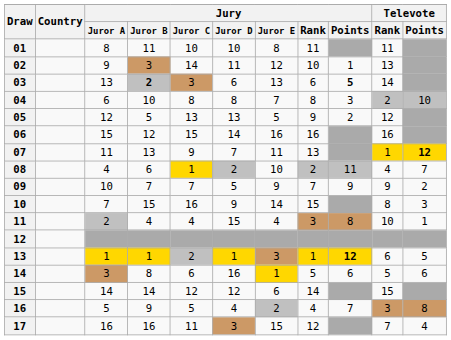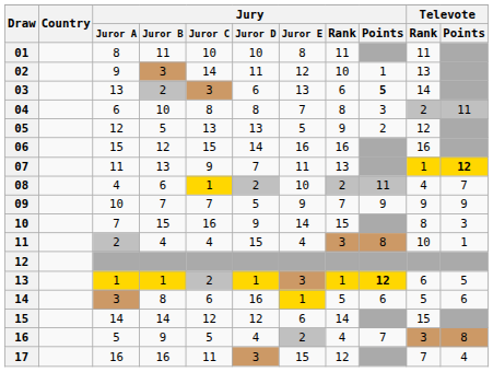 <table class="sortable wikitable collapsible plainrowheaders" style="text-align:center;">
 <tr>
 </tr>
 <tr>
 <th scope="col" rowspan="2">Draw</th>
 <th scope="col" rowspan="2">Country</th>
 <th scope="col" colspan="7">Jury</th>
 <th scope="col" colspan="2">Televote</th>
 </tr>
 <tr>
 <th scope="col"><small>Juror A</small></th>
 <th scope="col"><small>Juror B</small></th>
 <th scope="col"><small>Juror C</small></th>
 <th scope="col"><small>Juror D</small></th>
 <th scope="col"><small>Juror E</small></th>
 <th scope="col">Rank</th>
 <th scope="col">Points</th>
 <th scope="col">Rank</th>
 <th scope="col">Points</th>
 </tr>
 <tr>
 <th scope="row" style="text-align:center;">01</th>
 <td style="text-align:left;"></td>
 <td>8</td>
 <td>11</td>
 <td>10</td>
 <td>10</td>
 <td>8</td>
 <td>11</td>
 <td style="background:#AAAAAA;"></td>
 <td>11</td>
 <td style="background:#AAAAAA;"></td>
 </tr>
 <tr>
 <th scope="row" style="text-align:center;">02</th>
 <td style="text-align:left;"></td>
 <td>9</td>
 <td style="background:#CC9966;">3</td>
 <td>14</td>
 <td>11</td>
 <td>12</td>
 <td>10</td>
 <td>1</td>
 <td>13</td>
 <td style="background:#AAAAAA;"></td>
 </tr>
 <tr>
 <th scope="row" style="text-align:center;">03</th>
 <td style="text-align:left;"></td>
 <td>13</td>
-<td style="background:silver;"><strong>2</strong></td>
+<td style="background:silver;">2</td>
 <td style="background:#CC9966;">3</td>
 <td>6</td>
 <td>13</td>
 <td>6</td>
 <td><strong>5</strong></td>
 <td>14</td>
 <td style="background:#AAAAAA;"></td>
 </tr>
 <tr>
 <th scope="row" style="text-align:center;">04</th>
 <td style="text-align:left;"></td>
 <td>6</td>
 <td>10</td>
 <td>8</td>
 <td>8</td>
 <td>7</td>
 <td>8</td>
 <td>3</td>
 <td style="background:silver;">2</td>
-<td style="background:silver;">10</td>
+<td style="background:silver;">11</td>
 </tr>
 <tr>
 <th scope="row" style="text-align:center;">05</th>
 <td style="text-align:left;"></td>
 <td>12</td>
 <td>5</td>
 <td>13</td>
 <td>13</td>
 <td>5</td>
 <td>9</td>
 <td>2</td>
 <td>12</td>
 <td style="background:#AAAAAA;"></td>
 </tr>
 <tr>
 <th scope="row" style="text-align:center;">06</th>
 <td style="text-align:left;"></td>
 <td>15</td>
 <td>12</td>
 <td>15</td>
 <td>14</td>
 <td>16</td>
 <td>16</td>
 <td style="background:#AAAAAA;"></td>
 <td>16</td>
 <td style="background:#AAAAAA;"></td>
 </tr>
 <tr>
 <th scope="row" style="text-align:center;">07</th>
 <td style="text-align:left;"></td>
 <td>11</td>
 <td>13</td>
 <td>9</td>
 <td>7</td>
 <td>11</td>
 <td>13</td>
 <td style="background:#AAAAAA;"></td>
 <td style="background:gold;">1</td>
 <td style="background:gold;"><strong>12</strong></td>
 </tr>
 <tr>
 <th scope="row" style="text-align:center;">08</th>
 <td style="text-align:left;"></td>
 <td>4</td>
 <td>6</td>
 <td style="background:gold;">1</td>
 <td style="background:silver;">2</td>
 <td>10</td>
 <td style="background:silver;">2</td>
 <td style="background:silver;">11</td>
 <td>4</td>
 <td>7</td>
 </tr>
 <tr>
 <th scope="row" style="text-align:center;">09</th>
 <td style="text-align:left;"></td>
 <td>10</td>
 <td>7</td>
 <td>7</td>
 <td>5</td>
 <td>9</td>
 <td>7</td>
 <td>9</td>
 <td>9</td>
-<td>2</td>
+<td>9</td>
 </tr>
 <tr>
 <th scope="row" style="text-align:center;">10</th>
 <td style="text-align:left;"></td>
 <td>7</td>
 <td>15</td>
 <td>16</td>
 <td>9</td>
 <td>14</td>
 <td>15</td>
 <td style="background:#AAAAAA;"></td>
 <td>8</td>
 <td>3</td>
 </tr>
 <tr>
 <th scope="row" style="text-align:center;">11</th>
 <td style="text-align:left;"></td>
 <td style="background:silver;">2</td>
 <td>4</td>
 <td>4</td>
 <td>15</td>
 <td>4</td>
 <td style="background:#CC9966;">3</td>
 <td style="background:#CC9966;">8</td>
 <td>10</td>
 <td>1</td>
 </tr>
 <tr class="sortbottom">
 <th scope="row" style="text-align:center;">12</th>
 <td style="text-align:left;"></td>
 <td style="background:#AAAAAA;"></td>
 <td style="background:#AAAAAA;"></td>
 <td style="background:#AAAAAA;"></td>
 <td style="background:#AAAAAA;"></td>
 <td style="background:#AAAAAA;"></td>
 <td style="background:#AAAAAA;"></td>
 <td style="background:#AAAAAA;"></td>
 <td style="background:#AAAAAA;"></td>
 <td style="background:#AAAAAA;"></td>
 </tr>
 <tr>
 <th scope="row" style="text-align:center;">13</th>
 <td style="text-align:left;"></td>
 <td style="background:gold;">1</td>
 <td style="background:gold;">1</td>
 <td style="background:silver;">2</td>
 <td style="background:gold;">1</td>
 <td style="background:#CC9966;">3</td>
 <td style="background:gold;">1</td>
 <td style="background:gold;"><strong>12</strong></td>
 <td>6</td>
 <td>5</td>
 </tr>
 <tr>
 <th scope="row" style="text-align:center;">14</th>
 <td style="text-align:left;"></td>
 <td style="background:#CC9966;">3</td>
 <td>8</td>
 <td>6</td>
 <td>16</td>
 <td style="background:gold;">1</td>
 <td>5</td>
 <td>6</td>
 <td>5</td>
 <td>6</td>
 </tr>
 <tr>
 <th scope="row" style="text-align:center;">15</th>
 <td style="text-align:left;"></td>
 <td>14</td>
 <td>14</td>
 <td>12</td>
 <td>12</td>
 <td>6</td>
 <td>14</td>
 <td style="background:#AAAAAA;"></td>
 <td>15</td>
 <td style="background:#AAAAAA;"></td>
 </tr>
 <tr>
 <th scope="row" style="text-align:center;">16</th>
 <td style="text-align:left;"></td>
 <td>5</td>
 <td>9</td>
 <td>5</td>
 <td>4</td>
 <td style="background:silver;">2</td>
 <td>4</td>
 <td>7</td>
 <td style="background:#CC9966;">3</td>
 <td style="background:#CC9966;">8</td>
 </tr>
 <tr>
 <th scope="row" style="text-align:center;">17</th>
 <td style="text-align:left;"></td>
 <td>16</td>
 <td>16</td>
 <td>11</td>
 <td style="background:#CC9966;">3</td>
 <td>15</td>
 <td>12</td>
 <td style="background:#AAAAAA;"></td>
 <td>7</td>
 <td>4</td>
 </tr>
 </table>
